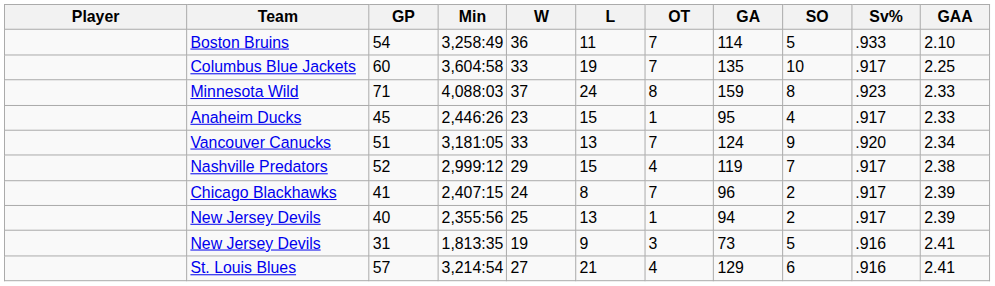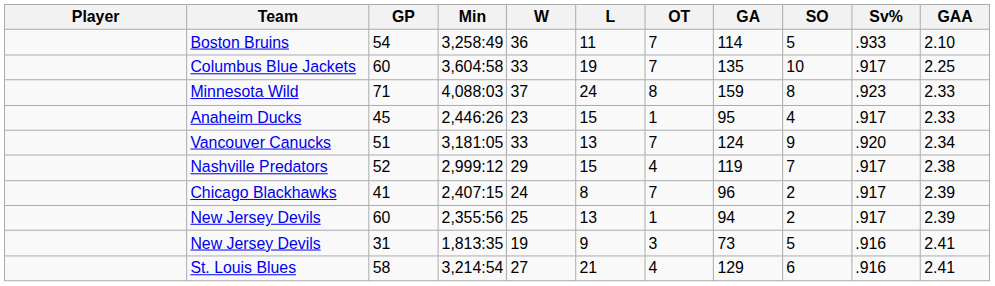 <table class="wikitable sortable">
 <tr>
 <th bgcolor="#DDDDFF" width="18.5%">Player</th>
 <th bgcolor="#DDDDFF" width="18.5%">Team</th>
 <th bgcolor="#DDDDFF" width="7%">GP</th>
 <th bgcolor="#DDDDFF" width="7%">Min</th>
 <th bgcolor="#DDDDFF" width="7%">W</th>
 <th bgcolor="#DDDDFF" width="7%">L</th>
 <th bgcolor="#DDDDFF" width="7%">OT</th>
 <th bgcolor="#DDDDFF" width="7%">GA</th>
 <th bgcolor="#DDDDFF" width="7%">SO</th>
 <th bgcolor="#DDDDFF" width="7%">Sv%</th>
 <th bgcolor="#DDDDFF" width="7%">GAA</th>
 </tr>
 <tr>
 <td></td>
 <td><a href='#'>Boston Bruins</a></td>
 <td>54</td>
 <td>3,258:49</td>
 <td>36</td>
 <td>11</td>
 <td>7</td>
 <td>114</td>
 <td>5</td>
 <td>.933</td>
 <td>2.10</td>
 </tr>
 <tr>
 <td></td>
 <td><a href='#'>Columbus Blue Jackets</a></td>
 <td>60</td>
 <td>3,604:58</td>
 <td>33</td>
 <td>19</td>
 <td>7</td>
 <td>135</td>
 <td>10</td>
 <td>.917</td>
 <td>2.25</td>
 </tr>
 <tr>
 <td></td>
 <td><a href='#'>Minnesota Wild</a></td>
 <td>71</td>
 <td>4,088:03</td>
 <td>37</td>
 <td>24</td>
 <td>8</td>
 <td>159</td>
 <td>8</td>
 <td>.923</td>
 <td>2.33</td>
 </tr>
 <tr>
 <td></td>
 <td><a href='#'>Anaheim Ducks</a></td>
 <td>45</td>
 <td>2,446:26</td>
 <td>23</td>
 <td>15</td>
 <td>1</td>
 <td>95</td>
 <td>4</td>
 <td>.917</td>
 <td>2.33</td>
 </tr>
 <tr>
 <td></td>
 <td><a href='#'>Vancouver Canucks</a></td>
 <td>51</td>
 <td>3,181:05</td>
 <td>33</td>
 <td>13</td>
 <td>7</td>
 <td>124</td>
 <td>9</td>
 <td>.920</td>
 <td>2.34</td>
 </tr>
 <tr>
 <td></td>
 <td><a href='#'>Nashville Predators</a></td>
 <td>52</td>
 <td>2,999:12</td>
 <td>29</td>
 <td>15</td>
 <td>4</td>
 <td>119</td>
 <td>7</td>
 <td>.917</td>
 <td>2.38</td>
 </tr>
 <tr>
 <td></td>
 <td><a href='#'>Chicago Blackhawks</a></td>
 <td>41</td>
 <td>2,407:15</td>
 <td>24</td>
 <td>8</td>
 <td>7</td>
 <td>96</td>
 <td>2</td>
 <td>.917</td>
 <td>2.39</td>
 </tr>
 <tr>
 <td></td>
 <td><a href='#'>New Jersey Devils</a></td>
-<td>40</td>
+<td>60</td>
 <td>2,355:56</td>
 <td>25</td>
 <td>13</td>
 <td>1</td>
 <td>94</td>
 <td>2</td>
 <td>.917</td>
 <td>2.39</td>
 </tr>
 <tr>
 <td></td>
 <td><a href='#'>New Jersey Devils</a></td>
 <td>31</td>
 <td>1,813:35</td>
 <td>19</td>
 <td>9</td>
 <td>3</td>
 <td>73</td>
 <td>5</td>
 <td>.916</td>
 <td>2.41</td>
 </tr>
 <tr>
 <td></td>
 <td><a href='#'>St. Louis Blues</a></td>
-<td>57</td>
+<td>58</td>
 <td>3,214:54</td>
 <td>27</td>
 <td>21</td>
 <td>4</td>
 <td>129</td>
 <td>6</td>
 <td>.916</td>
 <td>2.41</td>
 </tr>
 </table>
